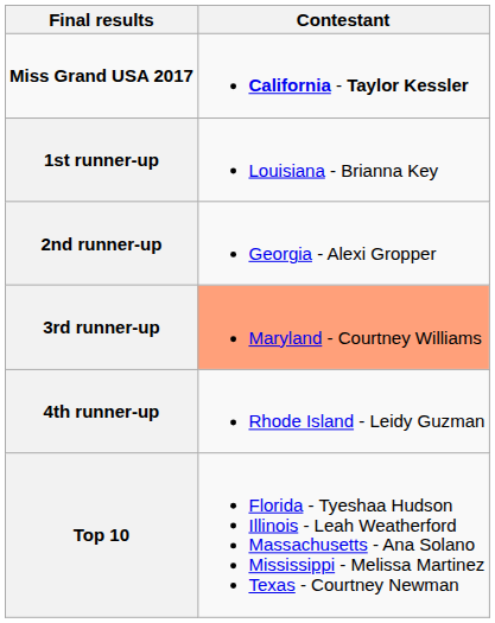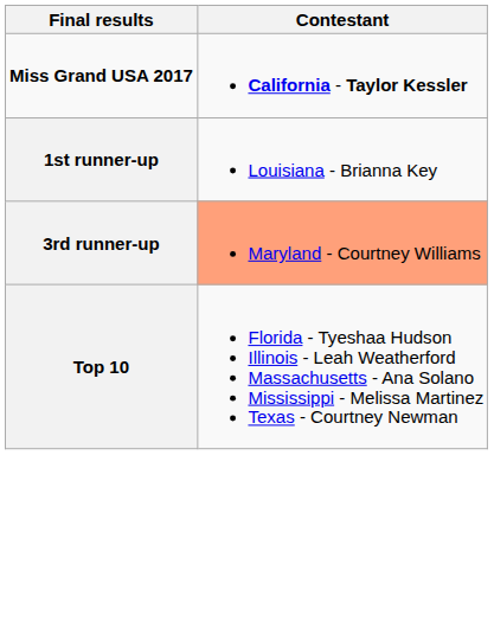 <table class="wikitable" style="font-size: 95%;">
 <tr>
 <th>Final results</th>
 <th>Contestant</th>
 </tr>
 <tr>
 <td><strong>Miss Grand USA 2017</strong></td>
 <td><br><ul><li><strong><a href='#'>California</a></strong> - <strong>Taylor Kessler</strong></li></ul></td>
 </tr>
 <tr>
 <th>1st runner-up</th>
 <td><br><ul><li><a href='#'>Louisiana</a> - Brianna Key</li></ul></td>
 </tr>
 <tr>
-<th>2nd runner-up</th>
-<td><br><ul><li><a href='#'>Georgia</a> - Alexi Gropper</li></ul></td>
-</tr>
-<tr>
 <th>3rd runner-up</th>
 <td style="background: lightsalmon;"><br><ul><li><a href='#'>Maryland</a> - Courtney Williams</li></ul></td>
-</tr>
-<tr>
-<th>4th runner-up</th>
-<td><br><ul><li><a href='#'>Rhode Island</a> - Leidy Guzman</li></ul></td>
 </tr>
 <tr>
 <th>Top 10</th>
 <td><br><ul><li><a href='#'>Florida</a> - Tyeshaa Hudson</li><li><a href='#'>Illinois</a> - Leah Weatherford</li><li><a href='#'>Massachusetts</a> - Ana Solano</li><li><a href='#'>Mississippi</a> - Melissa Martinez</li><li><a href='#'>Texas</a> - Courtney Newman</li></ul></td>
 </tr>
 </table>
